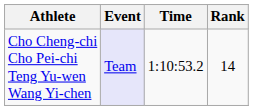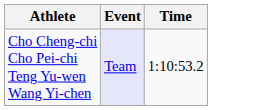 <table class="wikitable" style="font-size:90%">
 <tr>
 <th>Athlete</th>
 <th>Event</th>
 <th>Time</th>
-<th>Rank</th>
 </tr>
 <tr align="center">
 <td align="left"><a href='#'>Cho Cheng-chi</a><br><a href='#'>Cho Pei-chi</a><br><a href='#'>Teng Yu-wen</a><br><a href='#'>Wang Yi-chen</a></td>
 <td align="left" style="background: lavender;"><a href='#'>Team</a></td>
 <td>1:10:53.2</td>
-<td>14</td>
 </tr>
 </table>
